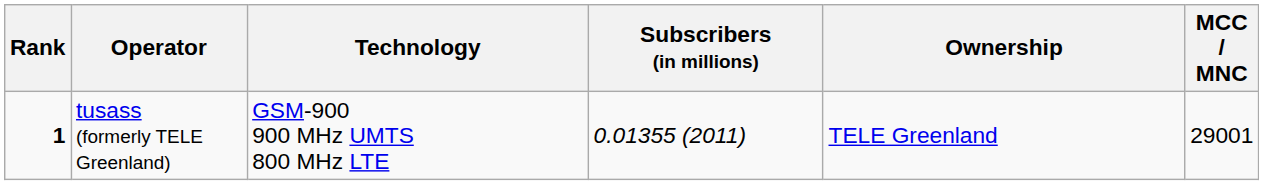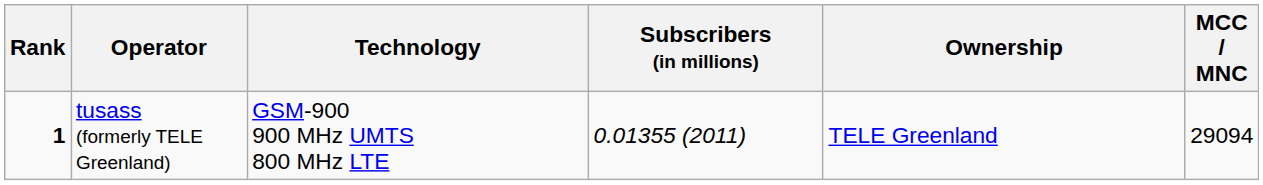 <table class="wikitable" style="width:100%;">
 <tr>
 <th style="width:3%;">Rank</th>
 <th style="width:15%;">Operator</th>
 <th style="width:30%;">Technology</th>
 <th style="width:20%;">Subscribers<br><small>(in millions)</small></th>
 <th style="width:32%;">Ownership</th>
 <th>MCC / MNC</th>
 </tr>
 <tr>
 <td align=right><strong>1</strong></td>
 <td><a href='#'>tusass</a> <br> <small> (formerly TELE Greenland) </small></td>
 <td><a href='#'>GSM</a>-900 <br>900 MHz <a href='#'>UMTS</a><br>800 MHz <a href='#'>LTE</a></td>
 <td><em>0.01355 (2011)</em></td>
 <td><a href='#'>TELE Greenland</a></td>
-<td>29001</td>
+<td>29094</td>
 </tr>
 </table>
